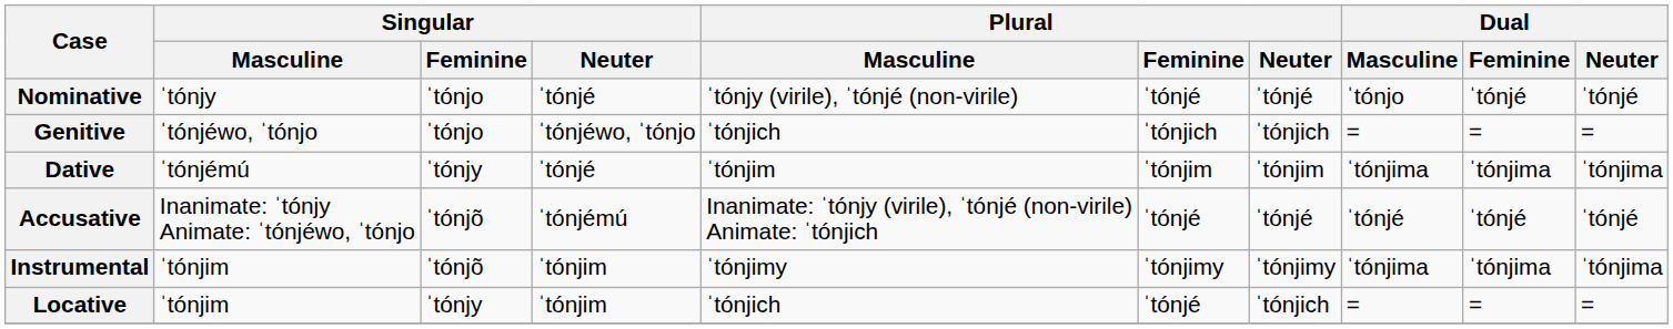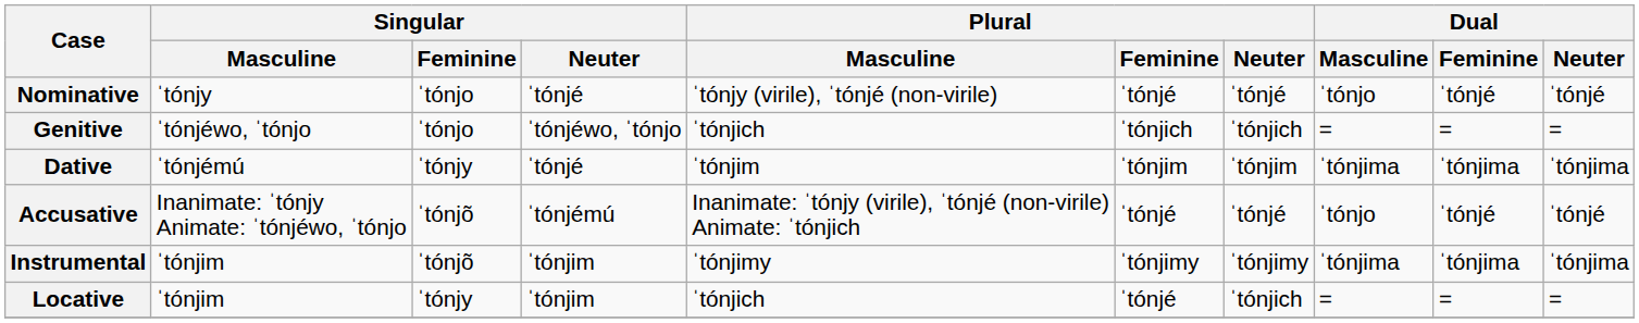 <table class="wikitable">
 <tr>
 <th rowspan="2">Case</th>
 <th colspan="3">Singular</th>
 <th colspan="3">Plural</th>
 <th colspan="3">Dual</th>
 </tr>
 <tr>
 <th>Masculine</th>
 <th>Feminine</th>
 <th>Neuter</th>
 <th>Masculine</th>
 <th>Feminine</th>
 <th>Neuter</th>
 <th>Masculine</th>
 <th>Feminine</th>
 <th>Neuter</th>
 </tr>
 <tr>
 <th>Nominative</th>
 <td>ˈtónjy</td>
 <td>ˈtónjo</td>
 <td>ˈtónjé</td>
 <td>ˈtónjy (virile), ˈtónjé (non-virile)</td>
 <td>ˈtónjé</td>
 <td>ˈtónjé</td>
 <td>ˈtónjo</td>
 <td>ˈtónjé</td>
 <td>ˈtónjé</td>
 </tr>
 <tr>
 <th>Genitive</th>
 <td>ˈtónjéwo, ˈtónjo</td>
 <td>ˈtónjo</td>
 <td>ˈtónjéwo, ˈtónjo</td>
 <td>ˈtónjich</td>
 <td>ˈtónjich</td>
 <td>ˈtónjich</td>
 <td>= </td>
 <td>= </td>
 <td>= </td>
 </tr>
 <tr>
 <th>Dative</th>
 <td>ˈtónjémú</td>
 <td>ˈtónjy</td>
 <td>ˈtónjé</td>
 <td>ˈtónjim</td>
 <td>ˈtónjim</td>
 <td>ˈtónjim</td>
 <td>ˈtónjima</td>
 <td>ˈtónjima</td>
 <td>ˈtónjima</td>
 </tr>
 <tr>
 <th>Accusative</th>
 <td>Inanimate: ˈtónjy<br> Animate: ˈtónjéwo, ˈtónjo</td>
 <td>ˈtónjõ</td>
 <td>ˈtónjémú</td>
 <td>Inanimate: ˈtónjy (virile), ˈtónjé (non-virile)<br> Animate: ˈtónjich</td>
 <td>ˈtónjé</td>
 <td>ˈtónjé</td>
-<td>ˈtónjé</td>
+<td>ˈtónjo</td>
 <td>ˈtónjé</td>
 <td>ˈtónjé</td>
 </tr>
 <tr>
 <th>Instrumental</th>
 <td>ˈtónjim</td>
 <td>ˈtónjõ</td>
 <td>ˈtónjim</td>
 <td>ˈtónjimy</td>
 <td>ˈtónjimy</td>
 <td>ˈtónjimy</td>
 <td>ˈtónjima</td>
 <td>ˈtónjima</td>
 <td>ˈtónjima</td>
 </tr>
 <tr>
 <th>Locative</th>
 <td>ˈtónjim</td>
 <td>ˈtónjy</td>
 <td>ˈtónjim</td>
 <td>ˈtónjich</td>
 <td>ˈtónjé</td>
 <td>ˈtónjich</td>
 <td>= </td>
 <td>= </td>
 <td>= </td>
 </tr>
 <tr>
 </tr>
 </table>
